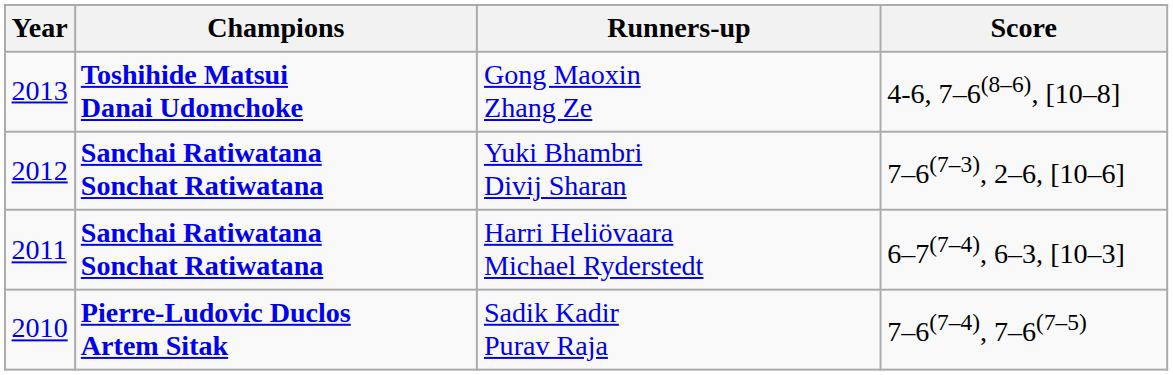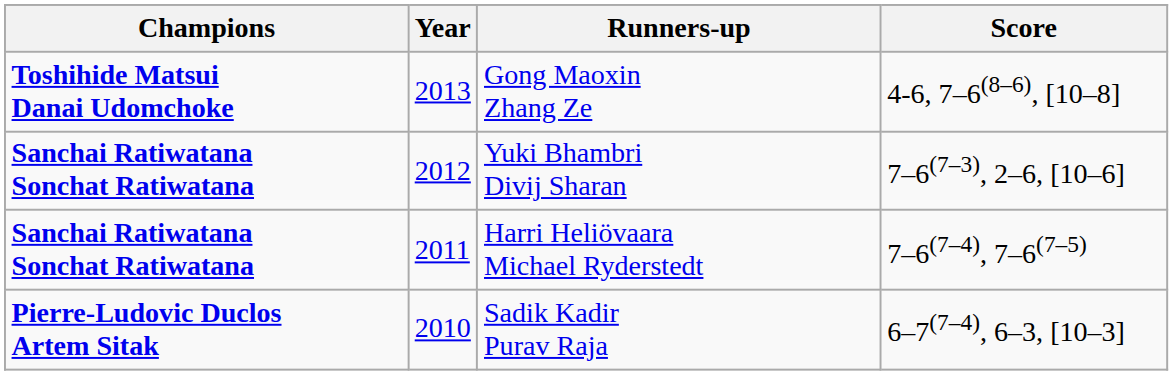 <table class="wikitable" style="font-size:90%">
 <tr>
+<th width="200">Champions</th>
 <th>Year</th>
-<th width="200">Champions</th>
 <th width="200">Runners-up</th>
 <th width="140">Score</th>
 </tr>
 <tr>
+<td> <strong><a href='#'>Toshihide Matsui</a></strong> <br>  <strong><a href='#'>Danai Udomchoke</a></strong></td>
 <td><a href='#'>2013</a></td>
-<td> <strong><a href='#'>Toshihide Matsui</a></strong> <br>  <strong><a href='#'>Danai Udomchoke</a></strong></td>
 <td> <a href='#'>Gong Maoxin</a> <br>  <a href='#'>Zhang Ze</a></td>
 <td>4-6, 7–6<sup>(8–6)</sup>, [10–8]</td>
 </tr>
 <tr>
+<td> <strong><a href='#'>Sanchai Ratiwatana</a></strong> <br>  <strong><a href='#'>Sonchat Ratiwatana</a></strong></td>
 <td><a href='#'>2012</a></td>
-<td> <strong><a href='#'>Sanchai Ratiwatana</a></strong> <br>  <strong><a href='#'>Sonchat Ratiwatana</a></strong></td>
 <td> <a href='#'>Yuki Bhambri</a> <br>  <a href='#'>Divij Sharan</a></td>
 <td>7–6<sup>(7–3)</sup>, 2–6, [10–6]</td>
 </tr>
 <tr>
+<td> <strong><a href='#'>Sanchai Ratiwatana</a></strong> <br>  <strong><a href='#'>Sonchat Ratiwatana</a></strong></td>
 <td><a href='#'>2011</a></td>
-<td> <strong><a href='#'>Sanchai Ratiwatana</a></strong> <br>  <strong><a href='#'>Sonchat Ratiwatana</a></strong></td>
 <td> <a href='#'>Harri Heliövaara</a> <br>  <a href='#'>Michael Ryderstedt</a></td>
+<td>7–6<sup>(7–4)</sup>, 7–6<sup>(7–5)</sup></td>
+</tr>
+<tr>
+<td> <strong><a href='#'>Pierre-Ludovic Duclos</a></strong> <br>  <strong><a href='#'>Artem Sitak</a></strong></td>
+<td><a href='#'>2010</a></td>
+<td> <a href='#'>Sadik Kadir</a> <br>  <a href='#'>Purav Raja</a></td>
 <td>6–7<sup>(7–4)</sup>, 6–3, [10–3]</td>
 </tr>
-<tr>
-<td><a href='#'>2010</a></td>
-<td> <strong><a href='#'>Pierre-Ludovic Duclos</a></strong> <br>  <strong><a href='#'>Artem Sitak</a></strong></td>
-<td> <a href='#'>Sadik Kadir</a> <br>  <a href='#'>Purav Raja</a></td>
-<td>7–6<sup>(7–4)</sup>, 7–6<sup>(7–5)</sup></td>
-</tr>
 </table>
